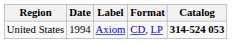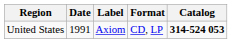 <table class="wikitable">
 <tr>
 <th>Region</th>
 <th>Date</th>
 <th>Label</th>
 <th>Format</th>
 <th>Catalog</th>
 </tr>
 <tr>
 <td>United States</td>
-<td>1994</td>
+<td>1991</td>
 <td><a href='#'>Axiom</a></td>
 <td><a href='#'>CD</a>, <a href='#'>LP</a></td>
 <td><strong>314-524 053</strong></td>
 </tr>
 </table>
